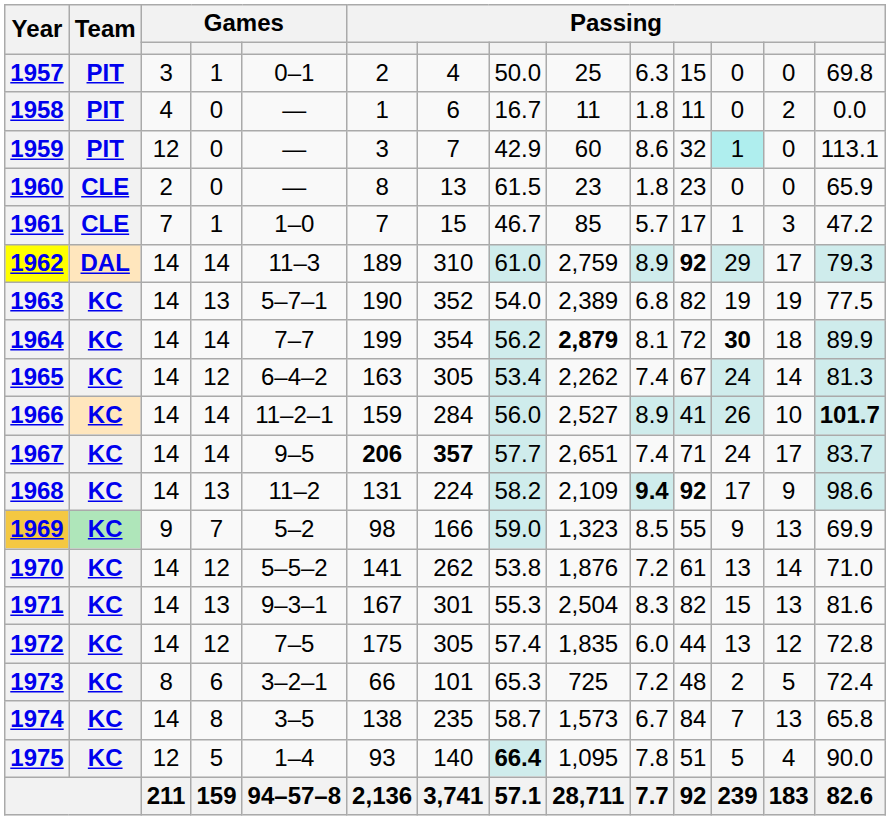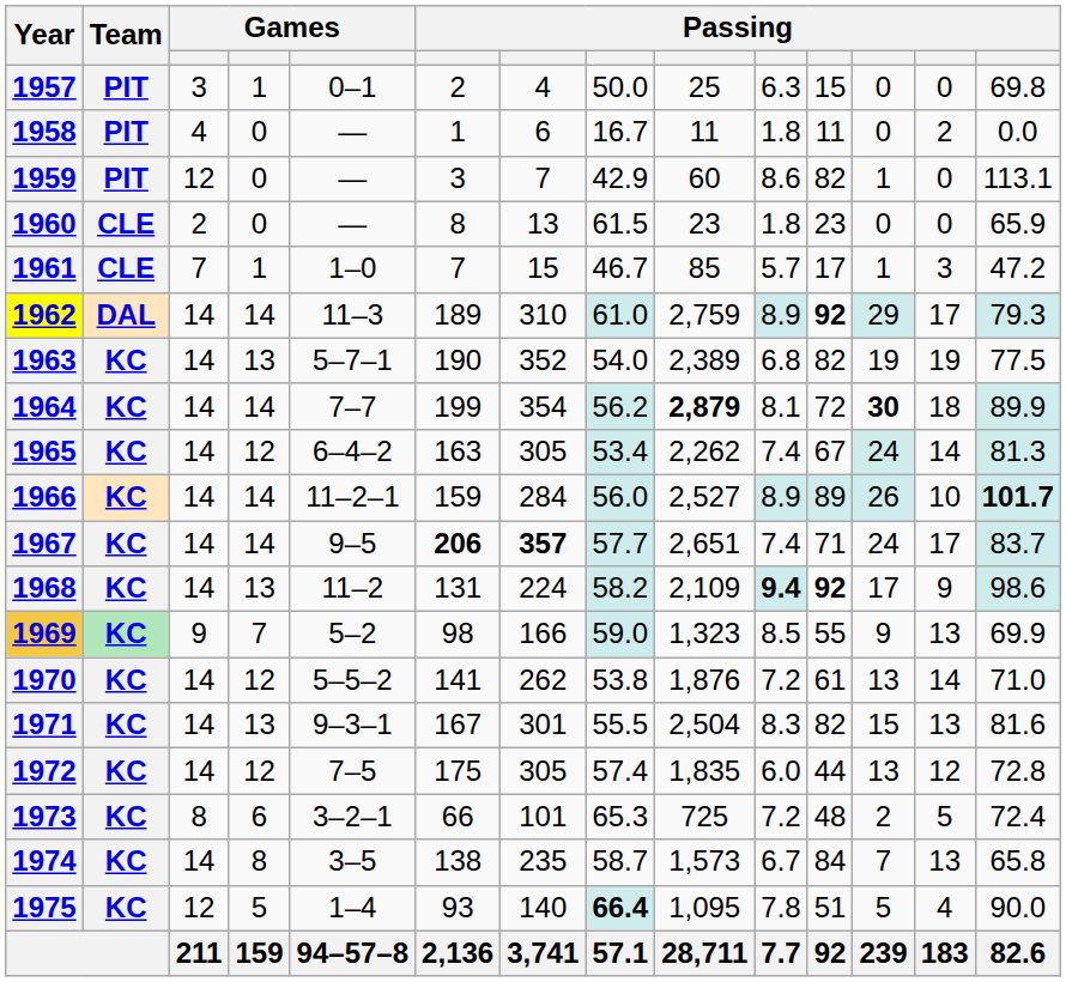 <table class="wikitable" style="text-align:center;">
 <tr>
 <th rowspan="2">Year</th>
 <th rowspan="2">Team</th>
 <th colspan="3">Games</th>
 <th colspan="9">Passing</th>
 </tr>
 <tr>
 <th></th>
 <th></th>
 <th></th>
 <th></th>
 <th></th>
 <th></th>
 <th></th>
 <th></th>
 <th></th>
 <th></th>
 <th></th>
 <th></th>
 </tr>
 <tr>
 <th><a href='#'>1957</a></th>
 <th><a href='#'>PIT</a></th>
 <td>3</td>
 <td>1</td>
 <td>0–1</td>
 <td>2</td>
 <td>4</td>
 <td>50.0</td>
 <td>25</td>
 <td>6.3</td>
 <td>15</td>
 <td>0</td>
 <td>0</td>
 <td>69.8</td>
 </tr>
 <tr>
 <th><a href='#'>1958</a></th>
 <th><a href='#'>PIT</a></th>
 <td>4</td>
 <td>0</td>
 <td>—</td>
 <td>1</td>
 <td>6</td>
 <td>16.7</td>
 <td>11</td>
 <td>1.8</td>
 <td>11</td>
 <td>0</td>
 <td>2</td>
 <td>0.0</td>
 </tr>
 <tr>
 <th><a href='#'>1959</a></th>
 <th><a href='#'>PIT</a></th>
 <td>12</td>
 <td>0</td>
 <td>—</td>
 <td>3</td>
 <td>7</td>
 <td>42.9</td>
 <td>60</td>
 <td>8.6</td>
-<td>32</td>
-<td style="background: paleturquoise;">1</td>
+<td>82</td>
+<td>1</td>
 <td>0</td>
 <td>113.1</td>
 </tr>
 <tr>
 <th><a href='#'>1960</a></th>
 <th><a href='#'>CLE</a></th>
 <td>2</td>
 <td>0</td>
 <td>—</td>
 <td>8</td>
 <td>13</td>
 <td>61.5</td>
 <td>23</td>
 <td>1.8</td>
 <td>23</td>
 <td>0</td>
 <td>0</td>
 <td>65.9</td>
 </tr>
 <tr>
 <th><a href='#'>1961</a></th>
 <th><a href='#'>CLE</a></th>
 <td>7</td>
 <td>1</td>
 <td>1–0</td>
 <td>7</td>
 <td>15</td>
 <td>46.7</td>
 <td>85</td>
 <td>5.7</td>
 <td>17</td>
 <td>1</td>
 <td>3</td>
 <td>47.2</td>
 </tr>
 <tr>
 <th style="background:#ffff00;"><a href='#'>1962</a></th>
 <th style="background:#ffe6bd;"><a href='#'>DAL</a></th>
 <td>14</td>
 <td>14</td>
 <td>11–3</td>
 <td>189</td>
 <td>310</td>
 <td style="background:#cfecec;">61.0</td>
 <td>2,759</td>
 <td style="background:#cfecec;">8.9</td>
 <td><strong>92</strong></td>
 <td style="background:#cfecec;">29</td>
 <td>17</td>
 <td style="background:#cfecec;">79.3</td>
 </tr>
 <tr>
 <th><a href='#'>1963</a></th>
 <th><a href='#'>KC</a></th>
 <td>14</td>
 <td>13</td>
 <td>5–7–1</td>
 <td>190</td>
 <td>352</td>
 <td>54.0</td>
 <td>2,389</td>
 <td>6.8</td>
 <td>82</td>
 <td>19</td>
 <td>19</td>
 <td>77.5</td>
 </tr>
 <tr>
 <th><a href='#'>1964</a></th>
 <th><a href='#'>KC</a></th>
 <td>14</td>
 <td>14</td>
 <td>7–7</td>
 <td>199</td>
 <td>354</td>
 <td style="background:#cfecec;">56.2</td>
 <td><strong>2,879</strong></td>
 <td>8.1</td>
 <td>72</td>
 <td><strong>30</strong></td>
 <td>18</td>
 <td style="background:#cfecec;">89.9</td>
 </tr>
 <tr>
 <th><a href='#'>1965</a></th>
 <th><a href='#'>KC</a></th>
 <td>14</td>
 <td>12</td>
 <td>6–4–2</td>
 <td>163</td>
 <td>305</td>
 <td style="background:#cfecec;">53.4</td>
 <td>2,262</td>
 <td>7.4</td>
 <td>67</td>
 <td style="background:#cfecec;">24</td>
 <td>14</td>
 <td style="background:#cfecec;">81.3</td>
 </tr>
 <tr>
 <th><a href='#'>1966</a></th>
 <th style="background:#ffe6bd;"><a href='#'>KC</a></th>
 <td>14</td>
 <td>14</td>
 <td>11–2–1</td>
 <td>159</td>
 <td>284</td>
 <td style="background:#cfecec;">56.0</td>
 <td>2,527</td>
 <td style="background:#cfecec;">8.9</td>
-<td style="background:#cfecec;">41</td>
+<td style="background:#cfecec;">89</td>
 <td style="background:#cfecec;">26</td>
 <td>10</td>
 <td style="background:#cfecec;"><strong>101.7</strong></td>
 </tr>
 <tr>
 <th><a href='#'>1967</a></th>
 <th><a href='#'>KC</a></th>
 <td>14</td>
 <td>14</td>
 <td>9–5</td>
 <td><strong>206</strong></td>
 <td><strong>357</strong></td>
 <td style="background:#cfecec;">57.7</td>
 <td>2,651</td>
 <td>7.4</td>
 <td>71</td>
 <td>24</td>
 <td>17</td>
 <td style="background:#cfecec;">83.7</td>
 </tr>
 <tr>
 <th><a href='#'>1968</a></th>
 <th><a href='#'>KC</a></th>
 <td>14</td>
 <td>13</td>
 <td>11–2</td>
 <td>131</td>
 <td>224</td>
 <td style="background:#cfecec;">58.2</td>
 <td>2,109</td>
 <td style="background:#cfecec;"><strong>9.4</strong></td>
 <td><strong>92</strong></td>
 <td>17</td>
 <td>9</td>
 <td style="background:#cfecec;">98.6</td>
 </tr>
 <tr>
 <th style="background:#f4c842;"><a href='#'>1969</a></th>
 <th style="background:#afe6ba;"><a href='#'>KC</a></th>
 <td>9</td>
 <td>7</td>
 <td>5–2</td>
 <td>98</td>
 <td>166</td>
 <td style="background:#cfecec;">59.0</td>
 <td>1,323</td>
 <td>8.5</td>
 <td>55</td>
 <td>9</td>
 <td>13</td>
 <td>69.9</td>
 </tr>
 <tr>
 <th><a href='#'>1970</a></th>
 <th><a href='#'>KC</a></th>
 <td>14</td>
 <td>12</td>
 <td>5–5–2</td>
 <td>141</td>
 <td>262</td>
 <td>53.8</td>
 <td>1,876</td>
 <td>7.2</td>
 <td>61</td>
 <td>13</td>
 <td>14</td>
 <td>71.0</td>
 </tr>
 <tr>
 <th><a href='#'>1971</a></th>
 <th><a href='#'>KC</a></th>
 <td>14</td>
 <td>13</td>
 <td>9–3–1</td>
 <td>167</td>
 <td>301</td>
-<td>55.3</td>
+<td>55.5</td>
 <td>2,504</td>
 <td>8.3</td>
 <td>82</td>
 <td>15</td>
 <td>13</td>
 <td>81.6</td>
 </tr>
 <tr>
 <th><a href='#'>1972</a></th>
 <th><a href='#'>KC</a></th>
 <td>14</td>
 <td>12</td>
 <td>7–5</td>
 <td>175</td>
 <td>305</td>
 <td>57.4</td>
 <td>1,835</td>
 <td>6.0</td>
 <td>44</td>
 <td>13</td>
 <td>12</td>
 <td>72.8</td>
 </tr>
 <tr>
 <th><a href='#'>1973</a></th>
 <th><a href='#'>KC</a></th>
 <td>8</td>
 <td>6</td>
 <td>3–2–1</td>
 <td>66</td>
 <td>101</td>
 <td>65.3</td>
 <td>725</td>
 <td>7.2</td>
 <td>48</td>
 <td>2</td>
 <td>5</td>
 <td>72.4</td>
 </tr>
 <tr>
 <th><a href='#'>1974</a></th>
 <th><a href='#'>KC</a></th>
 <td>14</td>
 <td>8</td>
 <td>3–5</td>
 <td>138</td>
 <td>235</td>
 <td>58.7</td>
 <td>1,573</td>
 <td>6.7</td>
 <td>84</td>
 <td>7</td>
 <td>13</td>
 <td>65.8</td>
 </tr>
 <tr>
 <th><a href='#'>1975</a></th>
 <th><a href='#'>KC</a></th>
 <td>12</td>
 <td>5</td>
 <td>1–4</td>
 <td>93</td>
 <td>140</td>
 <td style="background:#cfecec;"><strong>66.4</strong></td>
 <td>1,095</td>
 <td>7.8</td>
 <td>51</td>
 <td>5</td>
 <td>4</td>
 <td>90.0</td>
 </tr>
 <tr>
 <th colspan="2"></th>
 <th>211</th>
 <th>159</th>
 <th>94–57–8</th>
 <th>2,136</th>
 <th>3,741</th>
 <th>57.1</th>
 <th>28,711</th>
 <th>7.7</th>
 <th>92</th>
 <th>239</th>
 <th>183</th>
 <th>82.6</th>
 </tr>
 </table>
